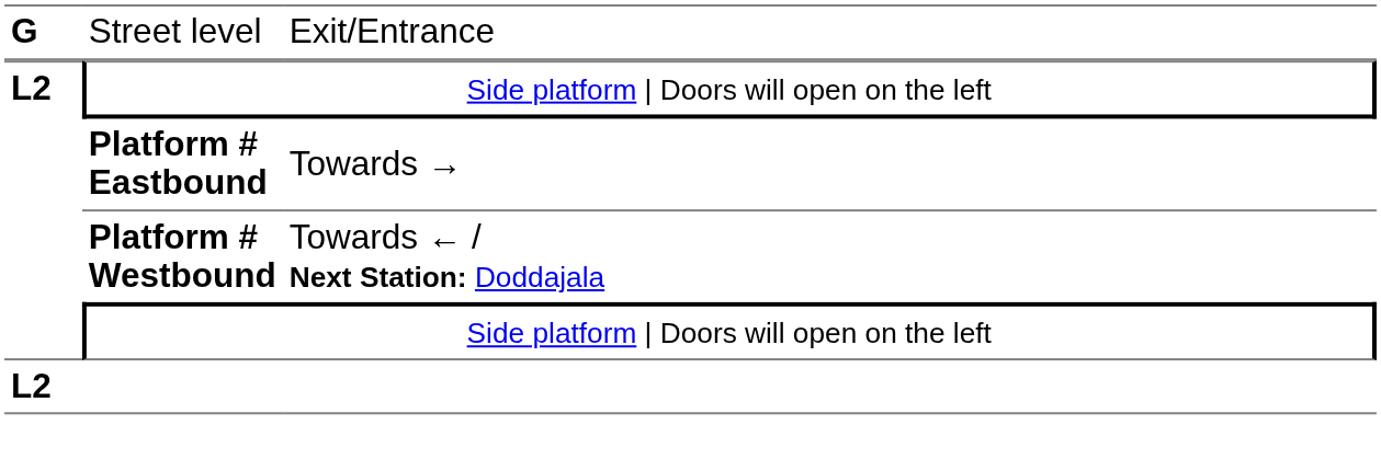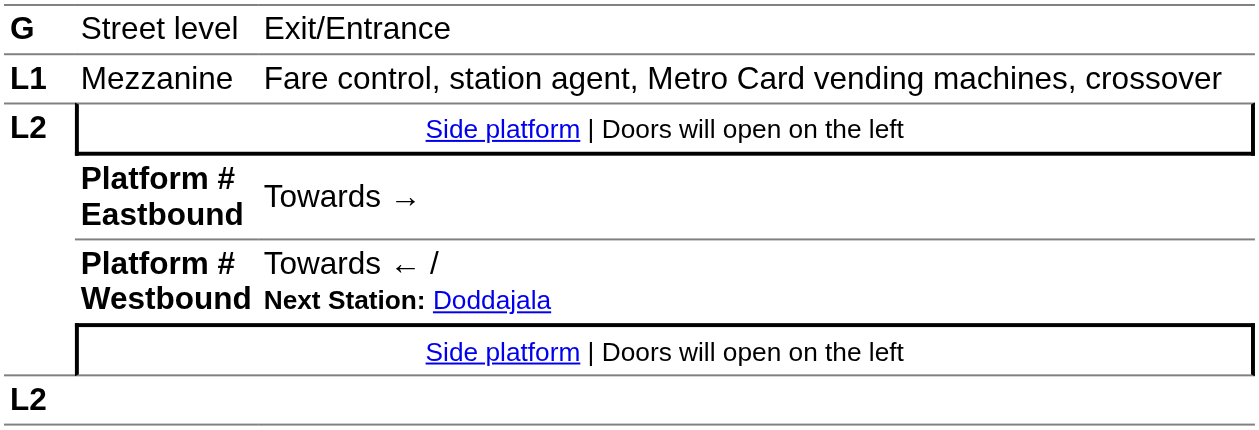 <table table border=0 cellspacing=0 cellpadding=3>
 <tr>
 <td style="border-bottom:solid 1px gray;border-top:solid 1px gray;" width=30 valign=top><strong>G</strong></td>
 <td style="border-top:solid 1px gray;border-bottom:solid 1px gray;" width=85 valign=top>Street level</td>
 <td style="border-top:solid 1px gray;border-bottom:solid 1px gray;" width=500 valign=top>Exit/Entrance</td>
+</tr>
+<tr>
+<td valign=top><strong>L1</strong></td>
+<td valign=top>Mezzanine</td>
+<td valign=top>Fare control, station agent, Metro Card vending machines, crossover<br></td>
 </tr>
 <tr>
 <td style="border-top:solid 1px gray;border-bottom:solid 1px gray;" width=30 rowspan=4 valign=top><strong>L2</strong></td>
 <td style="border-top:solid 1px gray;border-right:solid 2px black;border-left:solid 2px black;border-bottom:solid 2px black;text-align:center;" colspan=2><small><a href='#'>Side platform</a> | Doors will open on the left </small></td>
 </tr>
 <tr>
 <td style="border-bottom:solid 1px gray;" width=85><span><strong>Platform #</strong><br><strong>Eastbound</strong></span></td>
 <td style="border-bottom:solid 1px gray;" width=500>Towards → </td>
 </tr>
 <tr>
 <td><span><strong>Platform #</strong><br><strong>Westbound</strong></span></td>
 <td>Towards ←  / <br><small><strong>Next Station:</strong> <a href='#'>Doddajala</a></small></td>
 </tr>
 <tr>
 <td style="border-top:solid 2px black;border-right:solid 2px black;border-left:solid 2px black;border-bottom:solid 1px gray;" colspan=2  align=center><small><a href='#'>Side platform</a> | Doors will open on the left </small></td>
 </tr>
 <tr>
 <td style="border-bottom:solid 1px gray;" width=30 rowspan=2 valign=top><strong>L2</strong></td>
 <td style="border-bottom:solid 1px gray;" width=85></td>
 <td style="border-bottom:solid 1px gray;" width=500></td>
 </tr>
 <tr>
 </tr>
 </table>
